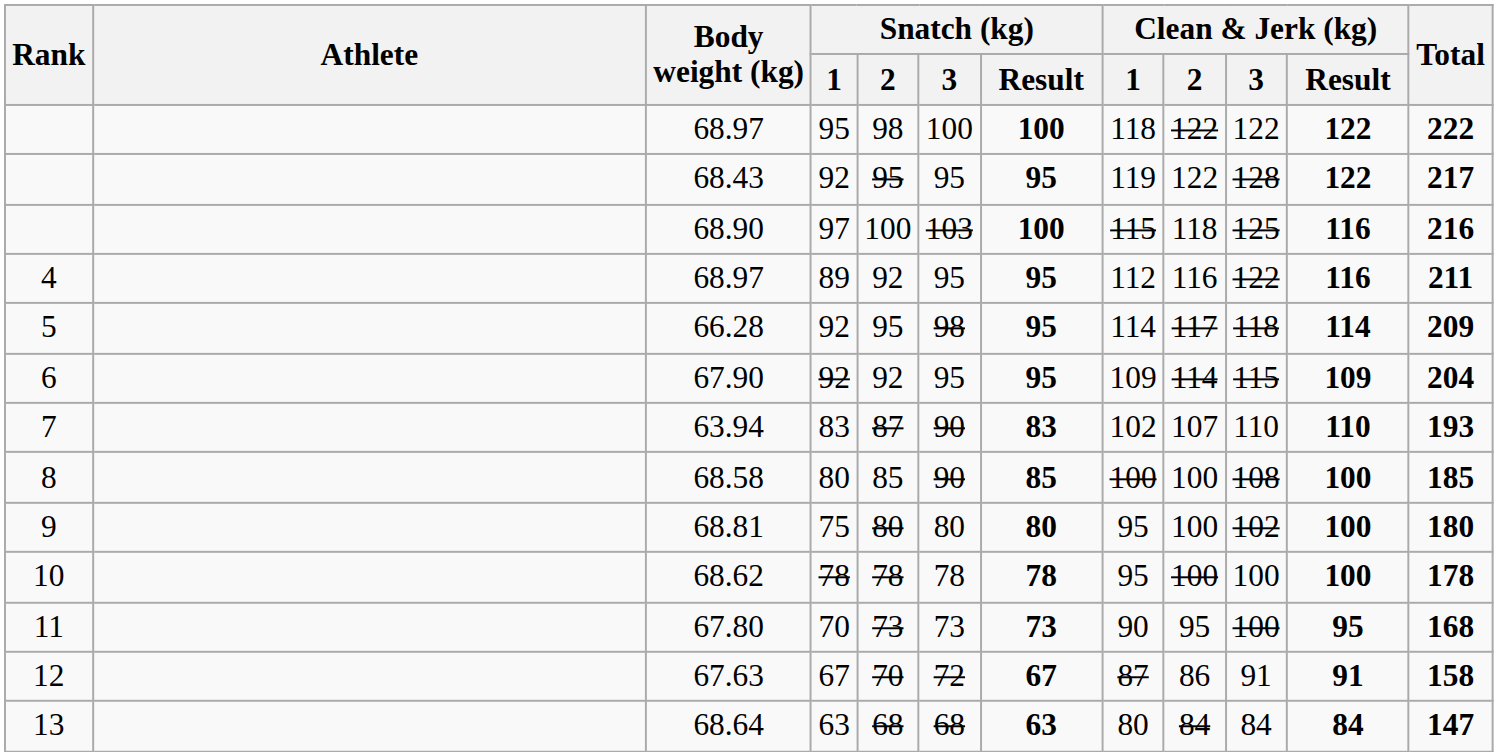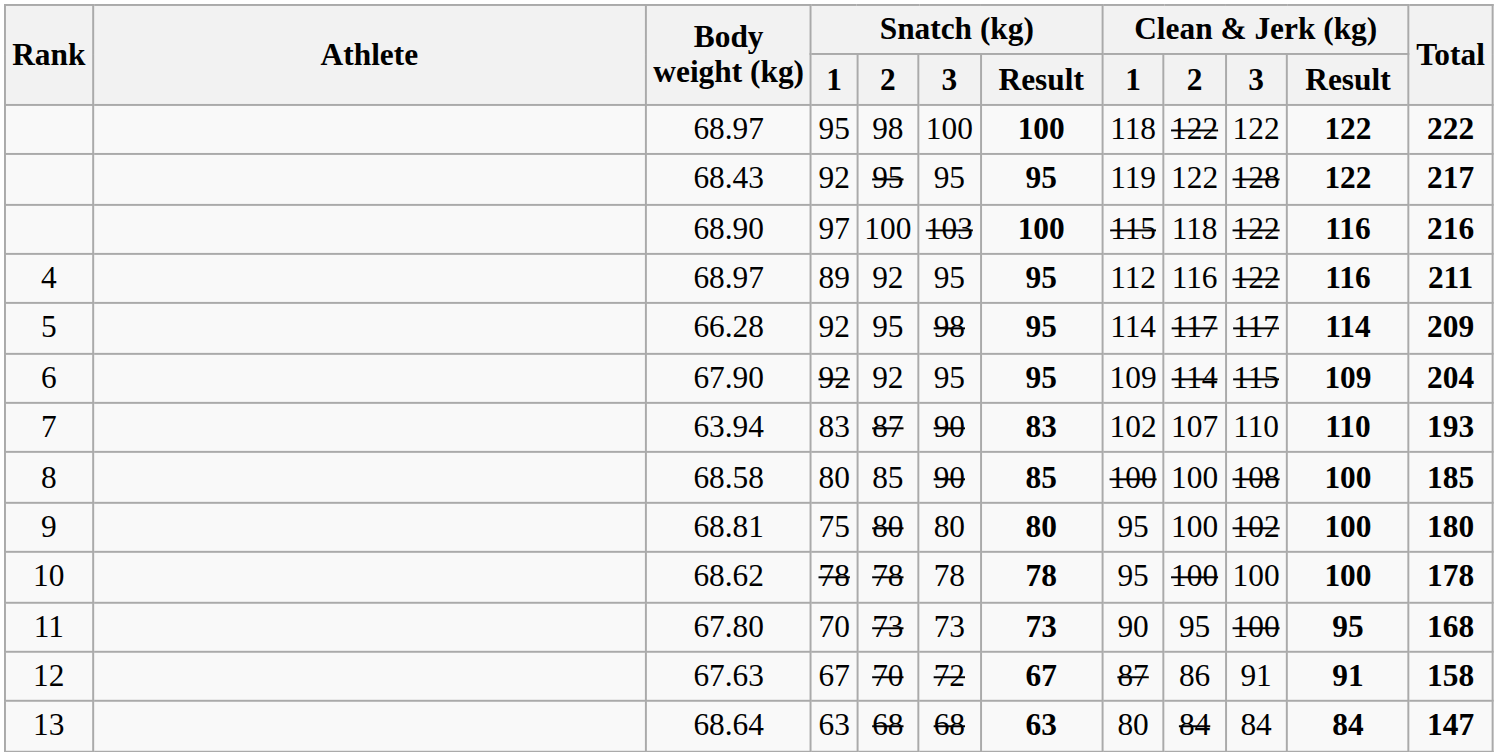 <table class = "wikitable sortable" style="text-align:center;">
 <tr>
 <th rowspan=2>Rank</th>
 <th rowspan=2 width=275>Athlete</th>
 <th rowspan=2>Body<br>weight (kg)</th>
 <th colspan=4>Snatch (kg)</th>
 <th colspan=4>Clean & Jerk (kg)</th>
 <th rowspan=2>Total</th>
 </tr>
 <tr>
 <th class="unsortable">1</th>
 <th class="unsortable">2</th>
 <th class="unsortable">3</th>
 <th width=55>Result</th>
 <th class="unsortable">1</th>
 <th class="unsortable">2</th>
 <th class="unsortable">3</th>
 <th width=55>Result</th>
 </tr>
 <tr>
 <td></td>
 <td align="left"></td>
 <td>68.97</td>
 <td>95</td>
 <td>98</td>
 <td>100</td>
 <td><strong>100</strong></td>
 <td>118</td>
 <td><s>122</s></td>
 <td>122</td>
 <td><strong>122</strong></td>
 <td><strong>222</strong></td>
 </tr>
 <tr>
 <td></td>
 <td align=left></td>
 <td>68.43</td>
 <td>92</td>
 <td><s>95</s></td>
 <td>95</td>
 <td><strong>95</strong></td>
 <td>119</td>
 <td>122</td>
 <td><s>128</s></td>
 <td><strong>122</strong></td>
 <td><strong>217</strong></td>
 </tr>
 <tr>
 <td></td>
 <td align="left"></td>
 <td>68.90</td>
 <td>97</td>
 <td>100</td>
 <td><s>103</s></td>
 <td><strong>100</strong></td>
 <td><s>115</s></td>
 <td>118</td>
-<td><s>125</s></td>
+<td><s>122</s></td>
 <td><strong>116</strong></td>
 <td><strong>216</strong></td>
 </tr>
 <tr>
 <td>4</td>
 <td align=left></td>
 <td>68.97</td>
 <td>89</td>
 <td>92</td>
 <td>95</td>
 <td><strong>95</strong></td>
 <td>112</td>
 <td>116</td>
 <td><s>122</s></td>
 <td><strong>116</strong></td>
 <td><strong>211</strong></td>
 </tr>
 <tr>
 <td>5</td>
 <td align=left></td>
 <td>66.28</td>
 <td>92</td>
 <td>95</td>
 <td><s>98</s></td>
 <td><strong>95</strong></td>
 <td>114</td>
 <td><s>117</s></td>
-<td><s>118</s></td>
+<td><s>117</s></td>
 <td><strong>114</strong></td>
 <td><strong>209</strong></td>
 </tr>
 <tr>
 <td>6</td>
 <td align=left></td>
 <td>67.90</td>
 <td><s>92</s></td>
 <td>92</td>
 <td>95</td>
 <td><strong>95</strong></td>
 <td>109</td>
 <td><s>114</s></td>
 <td><s>115</s></td>
 <td><strong>109</strong></td>
 <td><strong>204</strong></td>
 </tr>
 <tr>
 <td>7</td>
 <td align=left></td>
 <td>63.94</td>
 <td>83</td>
 <td><s>87</s></td>
 <td><s>90</s></td>
 <td><strong>83</strong></td>
 <td>102</td>
 <td>107</td>
 <td>110</td>
 <td><strong>110</strong></td>
 <td><strong>193</strong></td>
 </tr>
 <tr>
 <td>8</td>
 <td align=left></td>
 <td>68.58</td>
 <td>80</td>
 <td>85</td>
 <td><s>90</s></td>
 <td><strong>85</strong></td>
 <td><s>100</s></td>
 <td>100</td>
 <td><s>108</s></td>
 <td><strong>100</strong></td>
 <td><strong>185</strong></td>
 </tr>
 <tr>
 <td>9</td>
 <td align=left></td>
 <td>68.81</td>
 <td>75</td>
 <td><s>80</s></td>
 <td>80</td>
 <td><strong>80</strong></td>
 <td>95</td>
 <td>100</td>
 <td><s>102</s></td>
 <td><strong>100</strong></td>
 <td><strong>180</strong></td>
 </tr>
 <tr>
 <td>10</td>
 <td align=left></td>
 <td>68.62</td>
 <td><s>78</s></td>
 <td><s>78</s></td>
 <td>78</td>
 <td><strong>78</strong></td>
 <td>95</td>
 <td><s>100</s></td>
 <td>100</td>
 <td><strong>100</strong></td>
 <td><strong>178</strong></td>
 </tr>
 <tr>
 <td>11</td>
 <td align=left></td>
 <td>67.80</td>
 <td>70</td>
 <td><s>73</s></td>
 <td>73</td>
 <td><strong>73</strong></td>
 <td>90</td>
 <td>95</td>
 <td><s>100</s></td>
 <td><strong>95</strong></td>
 <td><strong>168</strong></td>
 </tr>
 <tr>
 <td>12</td>
 <td align=left></td>
 <td>67.63</td>
 <td>67</td>
 <td><s>70</s></td>
 <td><s>72</s></td>
 <td><strong>67</strong></td>
 <td><s>87</s></td>
 <td>86</td>
 <td>91</td>
 <td><strong>91</strong></td>
 <td><strong>158</strong></td>
 </tr>
 <tr>
 <td>13</td>
 <td align=left></td>
 <td>68.64</td>
 <td>63</td>
 <td><s>68</s></td>
 <td><s>68</s></td>
 <td><strong>63</strong></td>
 <td>80</td>
 <td><s>84</s></td>
 <td>84</td>
 <td><strong>84</strong></td>
 <td><strong>147</strong></td>
 </tr>
 </table>
